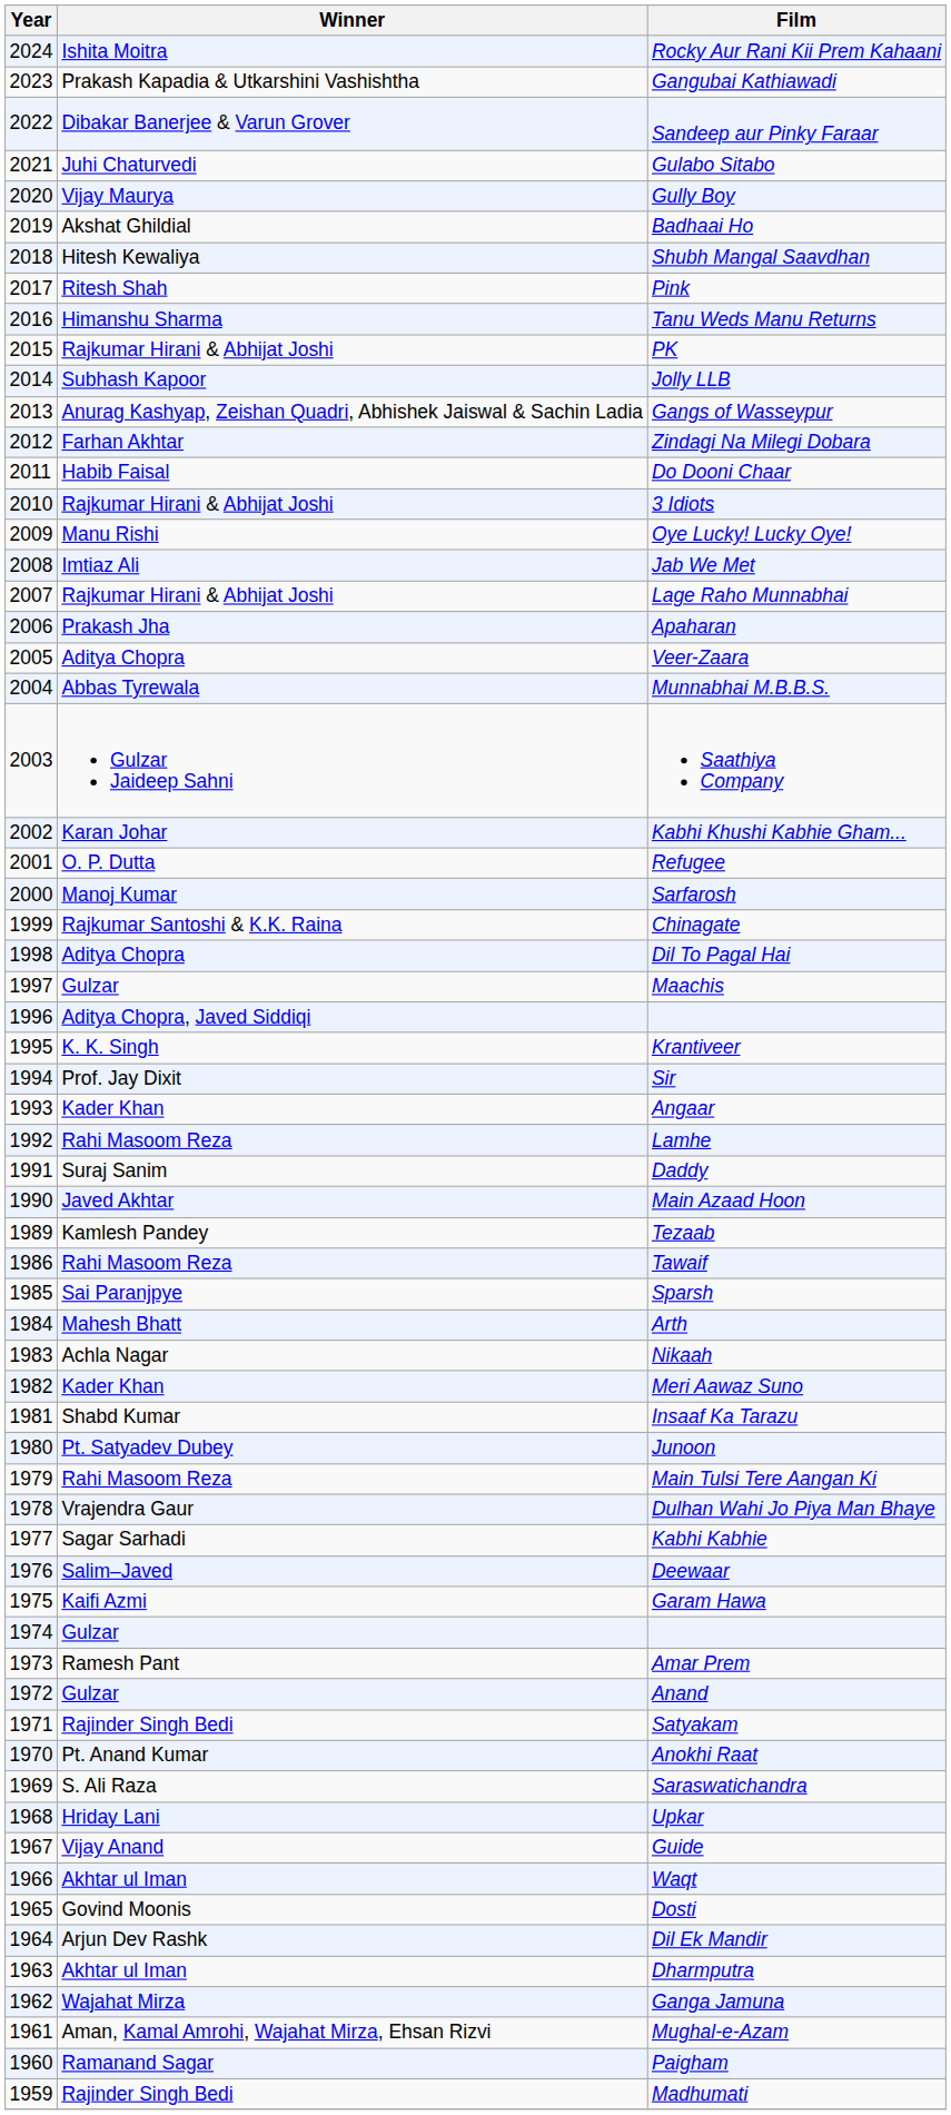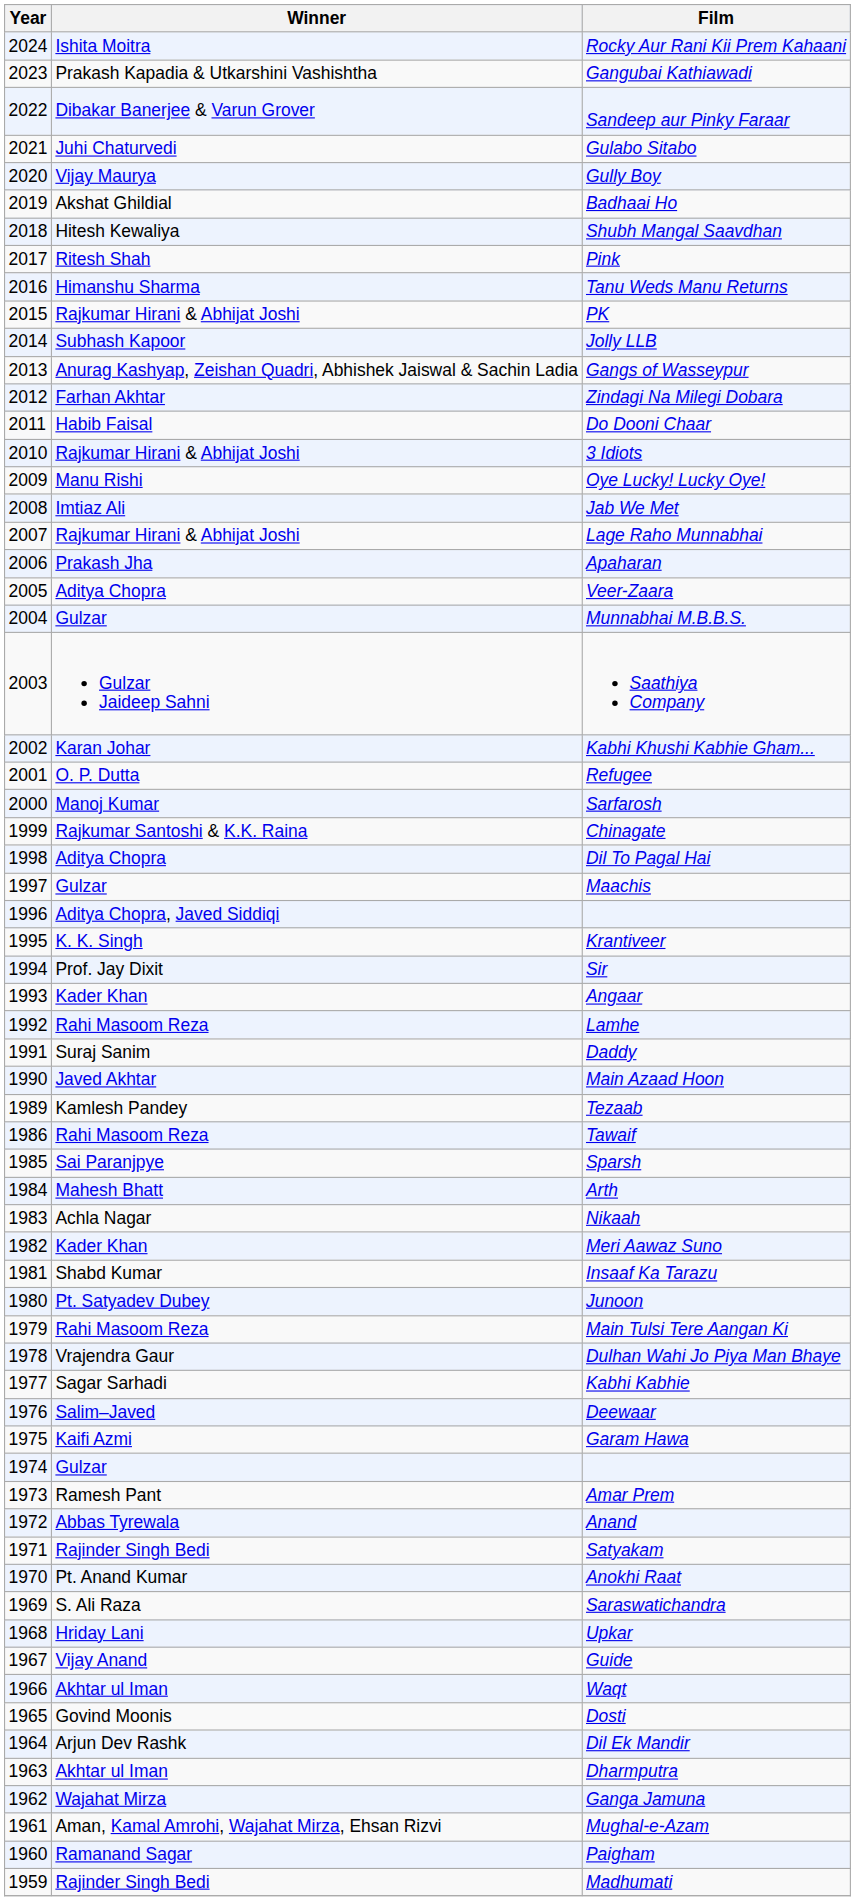 <table class="wikitable sortable collapsible">
 <tr bgcolor="#d1e4fd">
 <th>Year</th>
 <th>Winner</th>
 <th>Film</th>
 </tr>
 <tr bgcolor=#edf3fe>
 <td>2024</td>
 <td><a href='#'>Ishita Moitra</a></td>
 <td><em><a href='#'>Rocky Aur Rani Kii Prem Kahaani</a></em></td>
 </tr>
 <tr>
 <td>2023</td>
 <td>Prakash Kapadia & Utkarshini Vashishtha</td>
 <td><em><a href='#'>Gangubai Kathiawadi</a></em></td>
 </tr>
 <tr bgcolor=#edf3fe>
 <td>2022</td>
 <td><a href='#'>Dibakar Banerjee</a> & <a href='#'>Varun Grover</a></td>
 <td><br><em><a href='#'>Sandeep aur Pinky Faraar</a></em></td>
 </tr>
 <tr>
 <td>2021</td>
 <td><a href='#'>Juhi Chaturvedi</a></td>
 <td><em><a href='#'>Gulabo Sitabo</a></em></td>
 </tr>
 <tr bgcolor=#edf3fe>
 <td>2020</td>
 <td><a href='#'>Vijay Maurya</a></td>
 <td><em><a href='#'>Gully Boy</a></em></td>
 </tr>
 <tr>
 <td>2019</td>
 <td>Akshat Ghildial</td>
 <td><em><a href='#'>Badhaai Ho</a></em></td>
 </tr>
 <tr bgcolor=#edf3fe>
 <td>2018</td>
 <td>Hitesh Kewaliya</td>
 <td><em><a href='#'>Shubh Mangal Saavdhan</a></em></td>
 </tr>
 <tr>
 <td>2017</td>
 <td><a href='#'>Ritesh Shah</a></td>
 <td><a href='#'><em>Pink</em></a></td>
 </tr>
 <tr bgcolor=#edf3fe>
 <td>2016</td>
 <td><a href='#'>Himanshu Sharma</a></td>
 <td><em><a href='#'>Tanu Weds Manu Returns</a></em></td>
 </tr>
 <tr>
 <td>2015</td>
 <td><a href='#'>Rajkumar Hirani</a> & <a href='#'>Abhijat Joshi</a></td>
 <td><em><a href='#'>PK</a></em></td>
 </tr>
 <tr bgcolor=#edf3fe>
 <td>2014</td>
 <td><a href='#'>Subhash Kapoor</a></td>
 <td><em><a href='#'>Jolly LLB</a></em></td>
 </tr>
 <tr>
 <td>2013</td>
 <td><a href='#'>Anurag Kashyap</a>, <a href='#'>Zeishan Quadri</a>, Abhishek Jaiswal & Sachin Ladia</td>
 <td><em><a href='#'>Gangs of Wasseypur</a></em></td>
 </tr>
 <tr bgcolor=#edf3fe>
 <td>2012</td>
 <td><a href='#'>Farhan Akhtar</a></td>
 <td><em><a href='#'>Zindagi Na Milegi Dobara</a></em></td>
 </tr>
 <tr>
 <td>2011</td>
 <td><a href='#'>Habib Faisal</a></td>
 <td><em><a href='#'>Do Dooni Chaar</a></em></td>
 </tr>
 <tr bgcolor=#edf3fe>
 <td>2010</td>
 <td><a href='#'>Rajkumar Hirani</a> & <a href='#'>Abhijat Joshi</a></td>
 <td><em><a href='#'>3 Idiots</a></em></td>
 </tr>
 <tr>
 <td>2009</td>
 <td><a href='#'>Manu Rishi</a></td>
 <td><em><a href='#'>Oye Lucky! Lucky Oye!</a></em></td>
 </tr>
 <tr bgcolor=#edf3fe>
 <td>2008</td>
 <td><a href='#'>Imtiaz Ali</a></td>
 <td><em><a href='#'>Jab We Met</a></em></td>
 </tr>
 <tr>
 <td>2007</td>
 <td><a href='#'>Rajkumar Hirani</a> & <a href='#'>Abhijat Joshi</a></td>
 <td><em><a href='#'>Lage Raho Munnabhai</a></em></td>
 </tr>
 <tr bgcolor=#edf3fe>
 <td>2006</td>
 <td><a href='#'>Prakash Jha</a></td>
 <td><em><a href='#'>Apaharan</a></em></td>
 </tr>
 <tr>
 <td>2005</td>
 <td><a href='#'>Aditya Chopra</a></td>
 <td><em><a href='#'>Veer-Zaara</a></em></td>
 </tr>
 <tr bgcolor=#edf3fe>
 <td>2004</td>
-<td><a href='#'>Abbas Tyrewala</a></td>
+<td><a href='#'>Gulzar</a></td>
 <td><em><a href='#'>Munnabhai M.B.B.S.</a></em></td>
 </tr>
 <tr>
 <td>2003</td>
 <td><br><ul><li><a href='#'>Gulzar</a></li><li><a href='#'>Jaideep Sahni</a></li></ul></td>
 <td><br><ul><li><em><a href='#'>Saathiya</a></em></li><li><em><a href='#'>Company</a></em></li></ul></td>
 </tr>
 <tr bgcolor=#edf3fe>
 <td>2002</td>
 <td><a href='#'>Karan Johar</a></td>
 <td><em><a href='#'>Kabhi Khushi Kabhie Gham...</a></em></td>
 </tr>
 <tr>
 <td>2001</td>
 <td><a href='#'>O. P. Dutta</a></td>
 <td><em><a href='#'>Refugee</a></em></td>
 </tr>
 <tr bgcolor=#edf3fe>
 <td>2000</td>
 <td><a href='#'>Manoj Kumar</a></td>
 <td><em><a href='#'>Sarfarosh</a></em></td>
 </tr>
 <tr>
 <td>1999</td>
 <td><a href='#'>Rajkumar Santoshi</a> & <a href='#'>K.K. Raina</a></td>
 <td><em><a href='#'>Chinagate</a></em></td>
 </tr>
 <tr bgcolor=#edf3fe>
 <td>1998</td>
 <td><a href='#'>Aditya Chopra</a></td>
 <td><em><a href='#'>Dil To Pagal Hai</a></em></td>
 </tr>
 <tr>
 <td>1997</td>
 <td><a href='#'>Gulzar</a></td>
 <td><em><a href='#'>Maachis</a></em></td>
 </tr>
 <tr bgcolor=#edf3fe>
 <td>1996</td>
 <td><a href='#'>Aditya Chopra</a>, <a href='#'>Javed Siddiqi</a></td>
 <td></td>
 </tr>
 <tr>
 <td>1995</td>
 <td><a href='#'>K. K. Singh</a></td>
 <td><em><a href='#'>Krantiveer</a></em></td>
 </tr>
 <tr bgcolor=#edf3fe>
 <td>1994</td>
 <td>Prof. Jay Dixit</td>
 <td><em><a href='#'>Sir</a></em></td>
 </tr>
 <tr>
 <td>1993</td>
 <td><a href='#'>Kader Khan</a></td>
 <td><em><a href='#'>Angaar</a></em></td>
 </tr>
 <tr bgcolor=#edf3fe>
 <td>1992</td>
 <td><a href='#'>Rahi Masoom Reza</a></td>
 <td><em><a href='#'>Lamhe</a></em></td>
 </tr>
 <tr>
 <td>1991</td>
 <td>Suraj Sanim</td>
 <td><em><a href='#'>Daddy</a></em></td>
 </tr>
 <tr bgcolor=#edf3fe>
 <td>1990</td>
 <td><a href='#'>Javed Akhtar</a></td>
 <td><em><a href='#'>Main Azaad Hoon</a></em></td>
 </tr>
 <tr>
 <td>1989</td>
 <td>Kamlesh Pandey</td>
 <td><em><a href='#'>Tezaab</a></em></td>
 </tr>
 <tr bgcolor=#edf3fe>
 <td>1986</td>
 <td><a href='#'>Rahi Masoom Reza</a></td>
 <td><em><a href='#'>Tawaif</a></em></td>
 </tr>
 <tr>
 <td>1985</td>
 <td><a href='#'>Sai Paranjpye</a></td>
 <td><em><a href='#'>Sparsh</a></em></td>
 </tr>
 <tr bgcolor=#edf3fe>
 <td>1984</td>
 <td><a href='#'>Mahesh Bhatt</a></td>
 <td><em><a href='#'>Arth</a></em></td>
 </tr>
 <tr>
 <td>1983</td>
 <td>Achla Nagar</td>
 <td><em><a href='#'>Nikaah</a></em></td>
 </tr>
 <tr bgcolor=#edf3fe>
 <td>1982</td>
 <td><a href='#'>Kader Khan</a></td>
 <td><em><a href='#'>Meri Aawaz Suno</a></em></td>
 </tr>
 <tr>
 <td>1981</td>
 <td>Shabd Kumar</td>
 <td><em><a href='#'>Insaaf Ka Tarazu</a></em></td>
 </tr>
 <tr bgcolor=#edf3fe>
 <td>1980</td>
 <td><a href='#'>Pt. Satyadev Dubey</a></td>
 <td><em><a href='#'>Junoon</a></em></td>
 </tr>
 <tr>
 <td>1979</td>
 <td><a href='#'>Rahi Masoom Reza</a></td>
 <td><em><a href='#'>Main Tulsi Tere Aangan Ki</a></em></td>
 </tr>
 <tr bgcolor=#edf3fe>
 <td>1978</td>
 <td>Vrajendra Gaur</td>
 <td><em><a href='#'>Dulhan Wahi Jo Piya Man Bhaye</a></em></td>
 </tr>
 <tr>
 <td>1977</td>
 <td>Sagar Sarhadi</td>
 <td><em><a href='#'>Kabhi Kabhie</a></em></td>
 </tr>
 <tr bgcolor=#edf3fe>
 <td>1976</td>
 <td><a href='#'>Salim–Javed</a></td>
 <td><em><a href='#'>Deewaar</a></em></td>
 </tr>
 <tr>
 <td>1975</td>
 <td><a href='#'>Kaifi Azmi</a></td>
 <td><em><a href='#'>Garam Hawa</a></em></td>
 </tr>
 <tr bgcolor=#edf3fe>
 <td>1974</td>
 <td><a href='#'>Gulzar</a></td>
 <td></td>
 </tr>
 <tr>
 <td>1973</td>
 <td>Ramesh Pant</td>
 <td><em><a href='#'>Amar Prem</a></em>  </td>
 </tr>
 <tr bgcolor=#edf3fe>
 <td>1972</td>
-<td><a href='#'>Gulzar</a></td>
+<td><a href='#'>Abbas Tyrewala</a></td>
 <td><em><a href='#'>Anand</a></em></td>
 </tr>
 <tr>
 <td>1971</td>
 <td><a href='#'>Rajinder Singh Bedi</a></td>
 <td><em><a href='#'>Satyakam</a></em></td>
 </tr>
 <tr bgcolor=#edf3fe>
 <td>1970</td>
 <td>Pt. Anand Kumar</td>
 <td><em><a href='#'>Anokhi Raat</a></em></td>
 </tr>
 <tr>
 <td>1969</td>
 <td>S. Ali Raza</td>
 <td><em><a href='#'>Saraswatichandra</a></em></td>
 </tr>
 <tr bgcolor=#edf3fe>
 <td>1968</td>
 <td><a href='#'>Hriday Lani</a></td>
 <td><em><a href='#'>Upkar</a></em></td>
 </tr>
 <tr>
 <td>1967</td>
 <td><a href='#'>Vijay Anand</a></td>
 <td><em><a href='#'>Guide</a></em></td>
 </tr>
 <tr bgcolor=#edf3fe>
 <td>1966</td>
 <td><a href='#'>Akhtar ul Iman</a></td>
 <td><em><a href='#'>Waqt</a></em></td>
 </tr>
 <tr>
 <td>1965</td>
 <td>Govind Moonis</td>
 <td><em><a href='#'>Dosti</a></em></td>
 </tr>
 <tr bgcolor=#edf3fe>
 <td>1964</td>
 <td>Arjun Dev Rashk</td>
 <td><em><a href='#'>Dil Ek Mandir</a></em></td>
 </tr>
 <tr>
 <td>1963</td>
 <td><a href='#'>Akhtar ul Iman</a></td>
 <td><em><a href='#'>Dharmputra</a></em></td>
 </tr>
 <tr bgcolor=#edf3fe>
 <td>1962</td>
 <td><a href='#'>Wajahat Mirza</a></td>
 <td><em><a href='#'>Ganga Jamuna</a></em></td>
 </tr>
 <tr>
 <td>1961</td>
 <td>Aman, <a href='#'>Kamal Amrohi</a>, <a href='#'>Wajahat Mirza</a>, Ehsan Rizvi</td>
 <td><em><a href='#'>Mughal-e-Azam</a></em></td>
 </tr>
 <tr bgcolor=#edf3fe>
 <td>1960</td>
 <td><a href='#'>Ramanand Sagar</a></td>
 <td><em><a href='#'>Paigham</a></em></td>
 </tr>
 <tr>
 <td>1959</td>
 <td><a href='#'>Rajinder Singh Bedi</a></td>
 <td><em><a href='#'>Madhumati</a></em></td>
 </tr>
 <tr bgcolor=#edf3fe>
 </tr>
 </table>
